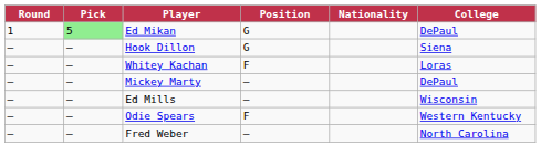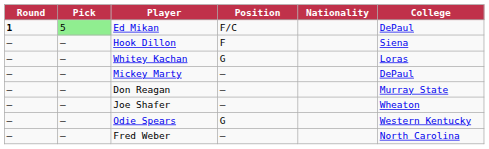 <table class="wikitable sortable sortable">
 <tr>
 <th style="background:#c0314a; color:white" width="10%">Round</th>
 <th style="background:#c0314a; color:white" width="10%">Pick</th>
 <th style="background:#c0314a; color:white" width="20%">Player</th>
 <th style="background:#c0314a; color:white" width="15%">Position</th>
 <th style="background:#c0314a; color:white" width="15%">Nationality</th>
 <th style="background:#c0314a; color:white" width="20%">College</th>
 </tr>
 <tr>
-<td>1</td>
+<td><strong>1</strong></td>
 <td style="background: lightgreen;">5</td>
 <td><a href='#'>Ed Mikan</a></td>
-<td>G</td>
+<td>F/C</td>
 <td></td>
 <td><a href='#'>DePaul</a></td>
 </tr>
 <tr>
 <td>–</td>
 <td>–</td>
 <td><a href='#'>Hook Dillon</a></td>
-<td>G</td>
+<td>F</td>
 <td></td>
 <td><a href='#'>Siena</a></td>
 </tr>
 <tr>
 <td>–</td>
 <td>–</td>
 <td><a href='#'>Whitey Kachan</a></td>
-<td>F</td>
+<td>G</td>
 <td></td>
 <td><a href='#'>Loras</a></td>
 </tr>
 <tr>
 <td>–</td>
 <td>–</td>
 <td><a href='#'>Mickey Marty</a></td>
 <td>–</td>
 <td></td>
 <td><a href='#'>DePaul</a></td>
 </tr>
 <tr>
 <td>–</td>
 <td>–</td>
-<td>Ed Mills</td>
+<td>Don Reagan</td>
 <td>–</td>
 <td></td>
-<td><a href='#'>Wisconsin</a></td>
+<td><a href='#'>Murray State</a></td>
+</tr>
+<tr>
+<td>–</td>
+<td>–</td>
+<td>Joe Shafer</td>
+<td>–</td>
+<td></td>
+<td><a href='#'>Wheaton</a></td>
 </tr>
 <tr>
 <td>–</td>
 <td>–</td>
 <td><a href='#'>Odie Spears</a></td>
-<td>F</td>
+<td>G</td>
 <td></td>
 <td><a href='#'>Western Kentucky</a></td>
 </tr>
 <tr>
 <td>–</td>
 <td>–</td>
 <td>Fred Weber</td>
 <td>–</td>
 <td></td>
 <td><a href='#'>North Carolina</a></td>
 </tr>
 </table>
